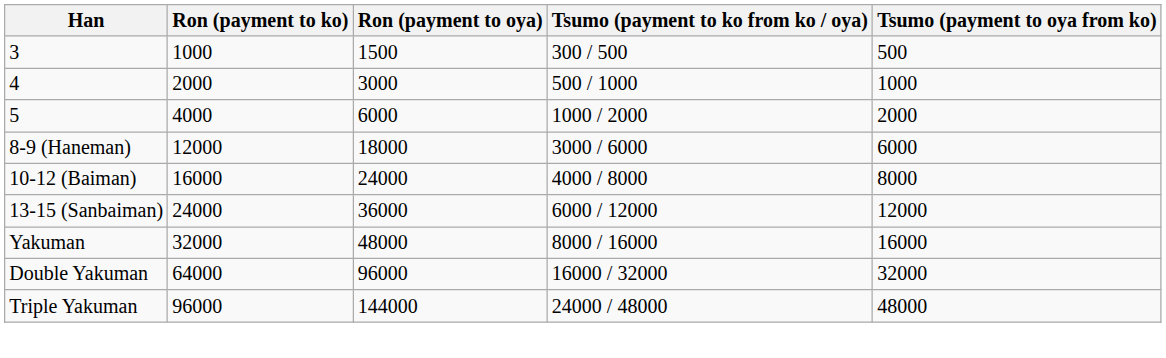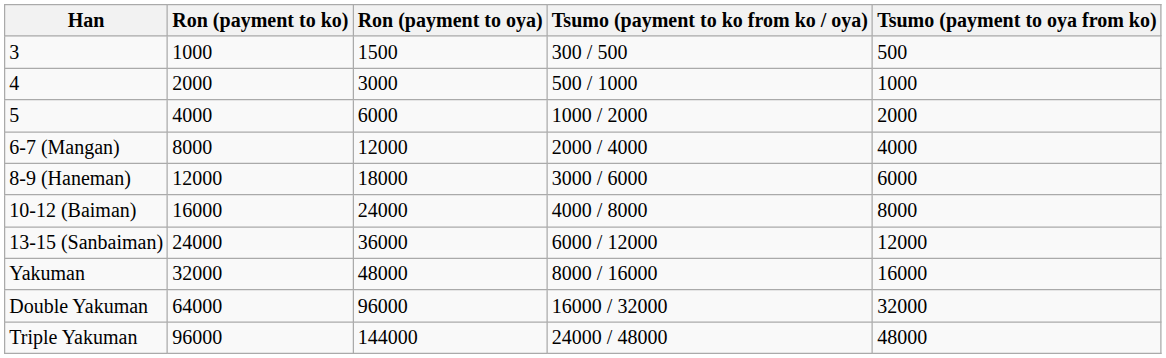 <table class="wikitable">
 <tr>
 <th>Han</th>
 <th>Ron (payment to ko)</th>
 <th>Ron (payment to oya)</th>
 <th>Tsumo (payment to ko from ko / oya)</th>
 <th>Tsumo (payment to oya from ko)</th>
 </tr>
 <tr>
 <td>3</td>
 <td>1000</td>
 <td>1500</td>
 <td>300 / 500</td>
 <td>500</td>
 </tr>
 <tr>
 <td>4</td>
 <td>2000</td>
 <td>3000</td>
 <td>500 / 1000</td>
 <td>1000</td>
 </tr>
 <tr>
 <td>5</td>
 <td>4000</td>
 <td>6000</td>
 <td>1000 / 2000</td>
 <td>2000</td>
+</tr>
+<tr>
+<td>6-7 (Mangan)</td>
+<td>8000</td>
+<td>12000</td>
+<td>2000 / 4000</td>
+<td>4000</td>
 </tr>
 <tr>
 <td>8-9 (Haneman)</td>
 <td>12000</td>
 <td>18000</td>
 <td>3000 / 6000</td>
 <td>6000</td>
 </tr>
 <tr>
 <td>10-12 (Baiman)</td>
 <td>16000</td>
 <td>24000</td>
 <td>4000 / 8000</td>
 <td>8000</td>
 </tr>
 <tr>
 <td>13-15 (Sanbaiman)</td>
 <td>24000</td>
 <td>36000</td>
 <td>6000 / 12000</td>
 <td>12000</td>
 </tr>
 <tr>
 <td>Yakuman</td>
 <td>32000</td>
 <td>48000</td>
 <td>8000 / 16000</td>
 <td>16000</td>
 </tr>
 <tr>
 <td>Double Yakuman</td>
 <td>64000</td>
 <td>96000</td>
 <td>16000 / 32000</td>
 <td>32000</td>
 </tr>
 <tr>
 <td>Triple Yakuman</td>
 <td>96000</td>
 <td>144000</td>
 <td>24000 / 48000</td>
 <td>48000</td>
 </tr>
 </table>
